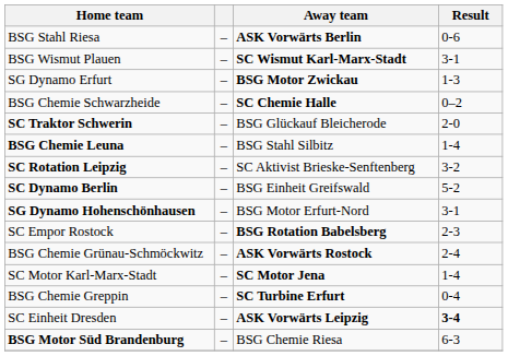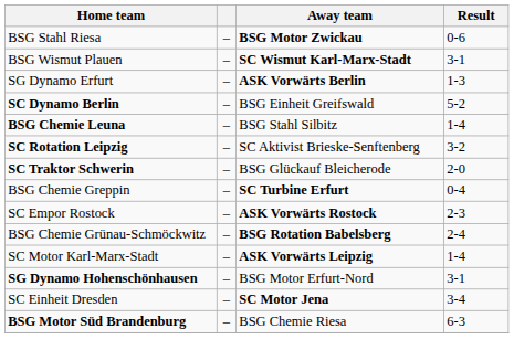 <table class="wikitable" style="width:585px;" border="1">
 <tr>
 <th style="width:250px;" align="left">Home team</th>
 <th style="width:15px;"></th>
 <th style="width:250px;" align="left">Away team</th>
 <th style="width:70px;" align="center;">Result</th>
 </tr>
 <tr>
 <td>BSG Stahl Riesa</td>
 <td align="center">–</td>
-<td><strong>ASK Vorwärts Berlin</strong></td>
+<td><strong>BSG Motor Zwickau</strong></td>
 <td>0-6</td>
 </tr>
 <tr>
 <td>BSG Wismut Plauen</td>
 <td align="center">–</td>
 <td><strong>SC Wismut Karl-Marx-Stadt</strong></td>
 <td>3-1</td>
 </tr>
 <tr>
 <td>SG Dynamo Erfurt</td>
 <td align="center">–</td>
-<td><strong>BSG Motor Zwickau</strong></td>
+<td><strong>ASK Vorwärts Berlin</strong></td>
 <td>1-3</td>
 </tr>
 <tr>
-<td>BSG Chemie Schwarzheide</td>
+<td><strong>SC Dynamo Berlin</strong></td>
 <td align="center">–</td>
-<td><strong>SC Chemie Halle</strong></td>
-<td>0–2</td>
-</tr>
-<tr>
-<td><strong>SC Traktor Schwerin</strong></td>
-<td align="center">–</td>
-<td>BSG Glückauf Bleicherode</td>
-<td>2-0</td>
+<td>BSG Einheit Greifswald</td>
+<td>5-2</td>
 </tr>
 <tr>
 <td><strong>BSG Chemie Leuna</strong></td>
 <td align="center">–</td>
 <td>BSG Stahl Silbitz</td>
 <td>1-4</td>
 </tr>
 <tr>
 <td><strong>SC Rotation Leipzig</strong></td>
 <td align="center">–</td>
 <td>SC Aktivist Brieske-Senftenberg</td>
 <td>3-2</td>
 </tr>
 <tr>
-<td><strong>SC Dynamo Berlin</strong></td>
+<td><strong>SC Traktor Schwerin</strong></td>
 <td align="center">–</td>
-<td>BSG Einheit Greifswald</td>
-<td>5-2</td>
+<td>BSG Glückauf Bleicherode</td>
+<td>2-0</td>
+</tr>
+<tr>
+<td>BSG Chemie Greppin</td>
+<td align="center">–</td>
+<td><strong>SC Turbine Erfurt</strong></td>
+<td>0-4</td>
+</tr>
+<tr>
+<td>SC Empor Rostock</td>
+<td align="center">–</td>
+<td><strong>ASK Vorwärts Rostock</strong></td>
+<td>2-3</td>
+</tr>
+<tr>
+<td>BSG Chemie Grünau-Schmöckwitz</td>
+<td align="center">–</td>
+<td><strong>BSG Rotation Babelsberg</strong></td>
+<td>2-4</td>
+</tr>
+<tr>
+<td>SC Motor Karl-Marx-Stadt</td>
+<td align="center">–</td>
+<td><strong>ASK Vorwärts Leipzig</strong></td>
+<td>1-4</td>
 </tr>
 <tr>
 <td><strong>SG Dynamo Hohenschönhausen</strong></td>
 <td align="center">–</td>
 <td>BSG Motor Erfurt-Nord</td>
 <td>3-1</td>
 </tr>
 <tr>
-<td>SC Empor Rostock</td>
-<td align="center">–</td>
-<td><strong>BSG Rotation Babelsberg</strong></td>
-<td>2-3</td>
-</tr>
-<tr>
-<td>BSG Chemie Grünau-Schmöckwitz</td>
-<td align="center">–</td>
-<td><strong>ASK Vorwärts Rostock</strong></td>
-<td>2-4</td>
-</tr>
-<tr>
-<td>SC Motor Karl-Marx-Stadt</td>
+<td>SC Einheit Dresden</td>
 <td align="center">–</td>
 <td><strong>SC Motor Jena</strong></td>
-<td>1-4</td>
-</tr>
-<tr>
-<td>BSG Chemie Greppin</td>
-<td align="center">–</td>
-<td><strong>SC Turbine Erfurt</strong></td>
-<td>0-4</td>
-</tr>
-<tr>
-<td>SC Einheit Dresden</td>
-<td align="center">–</td>
-<td><strong>ASK Vorwärts Leipzig</strong></td>
-<td><strong>3-4</strong></td>
+<td>3-4</td>
 </tr>
 <tr>
 <td><strong>BSG Motor Süd Brandenburg</strong></td>
 <td align="center">–</td>
 <td>BSG Chemie Riesa</td>
 <td>6-3</td>
 </tr>
 <tr>
 </tr>
 </table>
